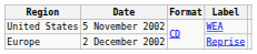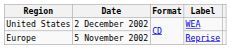 <table class="wikitable plainrowheaders">
 <tr>
 <th scope="col">Region</th>
 <th scope="col">Date</th>
 <th scope="col">Format</th>
 <th scope="col">Label</th>
 <th scope="col"></th>
 </tr>
 <tr>
 <td>United States</td>
-<td>5 November 2002</td>
+<td>2 December 2002</td>
 <td rowspan="2"><a href='#'>CD</a></td>
 <td><a href='#'>WEA</a></td>
 <td></td>
 </tr>
 <tr>
 <td>Europe</td>
-<td>2 December 2002</td>
+<td>5 November 2002</td>
 <td><a href='#'>Reprise</a></td>
 <td></td>
 </tr>
 </table>
